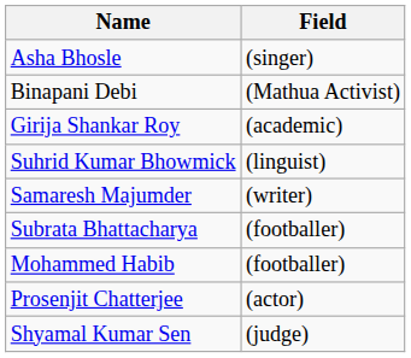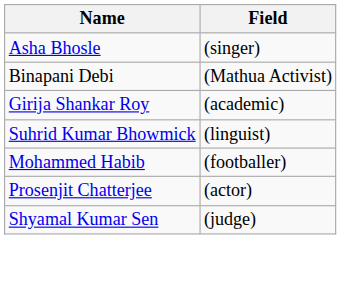 <table class="wikitable sortable">
 <tr>
 <th>Name</th>
 <th>Field</th>
 </tr>
 <tr>
 <td><a href='#'>Asha Bhosle</a></td>
 <td>(singer)</td>
 </tr>
 <tr>
 <td>Binapani Debi</td>
 <td>(Mathua Activist)</td>
 </tr>
 <tr>
 <td><a href='#'>Girija Shankar Roy</a></td>
 <td>(academic)</td>
 </tr>
 <tr>
 <td><a href='#'>Suhrid Kumar Bhowmick</a></td>
 <td>(linguist)</td>
 </tr>
 <tr>
-<td><a href='#'>Samaresh Majumder</a></td>
-<td>(writer)</td>
-</tr>
-<tr>
-<td><a href='#'>Subrata Bhattacharya</a></td>
-<td>(footballer)</td>
-</tr>
-<tr>
 <td><a href='#'>Mohammed Habib</a></td>
 <td>(footballer)</td>
 </tr>
 <tr>
 <td><a href='#'>Prosenjit Chatterjee</a></td>
 <td>(actor)</td>
 </tr>
 <tr>
 <td><a href='#'>Shyamal Kumar Sen</a></td>
 <td>(judge)</td>
 </tr>
 </table>
